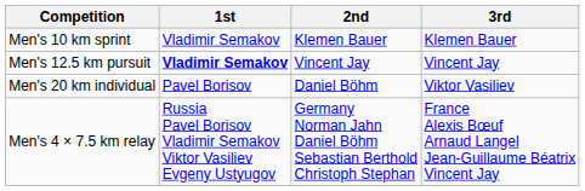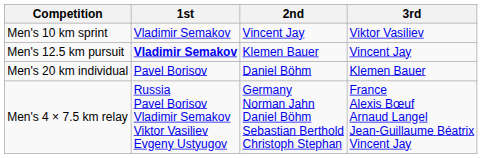 <table class="wikitable">
 <tr>
 <th>Competition</th>
 <th>1st</th>
 <th>2nd</th>
 <th>3rd</th>
 </tr>
 <tr>
 <td>Men's 10 km sprint</td>
 <td> <a href='#'>Vladimir Semakov</a></td>
-<td> <a href='#'>Klemen Bauer</a></td>
-<td> <a href='#'>Klemen Bauer</a></td>
+<td> <a href='#'>Vincent Jay</a></td>
+<td> <a href='#'>Viktor Vasiliev</a></td>
 </tr>
 <tr>
 <td>Men's 12.5 km pursuit</td>
 <td><strong> <a href='#'>Vladimir Semakov</a></strong></td>
-<td> <a href='#'>Vincent Jay</a></td>
+<td> <a href='#'>Klemen Bauer</a></td>
 <td> <a href='#'>Vincent Jay</a></td>
 </tr>
 <tr>
 <td>Men's 20 km individual</td>
 <td> <a href='#'>Pavel Borisov</a></td>
 <td> <a href='#'>Daniel Böhm</a></td>
-<td> <a href='#'>Viktor Vasiliev</a></td>
+<td> <a href='#'>Klemen Bauer</a></td>
 </tr>
 <tr>
 <td>Men's 4 × 7.5 km relay</td>
 <td> <a href='#'>Russia</a><br><a href='#'>Pavel Borisov</a><br><a href='#'>Vladimir Semakov</a><br><a href='#'>Viktor Vasiliev</a><br><a href='#'>Evgeny Ustyugov</a></td>
 <td> <a href='#'>Germany</a><br><a href='#'>Norman Jahn</a><br><a href='#'>Daniel Böhm</a><br><a href='#'>Sebastian Berthold</a><br><a href='#'>Christoph Stephan</a></td>
 <td> <a href='#'>France</a><br><a href='#'>Alexis Bœuf</a><br><a href='#'>Arnaud Langel</a><br><a href='#'>Jean-Guillaume Béatrix</a><br><a href='#'>Vincent Jay</a></td>
 </tr>
 </table>
